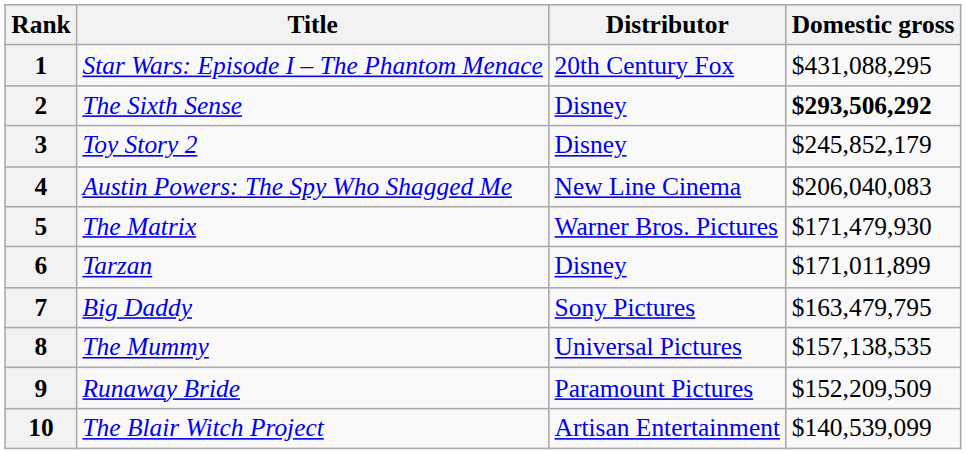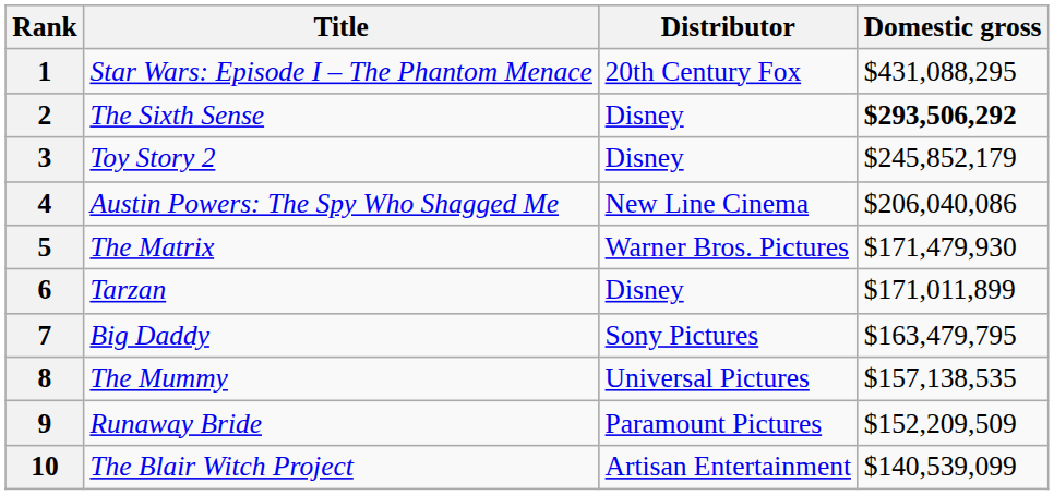 <table class="wikitable" style="margin:auto; margin:auto;">
 <tr>
 <th>Rank</th>
 <th>Title</th>
 <th>Distributor</th>
 <th>Domestic gross </th>
 </tr>
 <tr>
 <th style="text-align:center;">1</th>
 <td><em><a href='#'>Star Wars: Episode I – The Phantom Menace</a></em></td>
 <td><a href='#'>20th Century Fox</a></td>
 <td>$431,088,295</td>
 </tr>
 <tr>
 <th style="text-align:center;">2</th>
 <td><em><a href='#'>The Sixth Sense</a></em></td>
 <td><a href='#'>Disney</a></td>
 <td><strong>$293,506,292</strong></td>
 </tr>
 <tr>
 <th style="text-align:center;">3</th>
 <td><em><a href='#'>Toy Story 2</a></em></td>
 <td><a href='#'>Disney</a></td>
 <td>$245,852,179</td>
 </tr>
 <tr>
 <th style="text-align:center;">4</th>
 <td><em><a href='#'>Austin Powers: The Spy Who Shagged Me</a></em></td>
 <td><a href='#'>New Line Cinema</a></td>
-<td>$206,040,083</td>
+<td>$206,040,086</td>
 </tr>
 <tr>
 <th style="text-align:center;">5</th>
 <td><em><a href='#'>The Matrix</a></em></td>
 <td><a href='#'>Warner Bros. Pictures</a></td>
 <td>$171,479,930</td>
 </tr>
 <tr>
 <th style="text-align:center;">6</th>
 <td><em><a href='#'>Tarzan</a></em></td>
 <td><a href='#'>Disney</a></td>
 <td>$171,011,899</td>
 </tr>
 <tr>
 <th style="text-align:center;">7</th>
 <td><em><a href='#'>Big Daddy</a></em></td>
 <td><a href='#'>Sony Pictures</a></td>
 <td>$163,479,795</td>
 </tr>
 <tr>
 <th style="text-align:center;">8</th>
 <td><em><a href='#'>The Mummy</a></em></td>
 <td><a href='#'>Universal Pictures</a></td>
 <td>$157,138,535</td>
 </tr>
 <tr>
 <th style="text-align:center;">9</th>
 <td><em><a href='#'>Runaway Bride</a></em></td>
 <td><a href='#'>Paramount Pictures</a></td>
 <td>$152,209,509</td>
 </tr>
 <tr>
 <th style="text-align:center;">10</th>
 <td><em><a href='#'>The Blair Witch Project</a></em></td>
 <td><a href='#'>Artisan Entertainment</a></td>
 <td>$140,539,099</td>
 </tr>
 </table>
